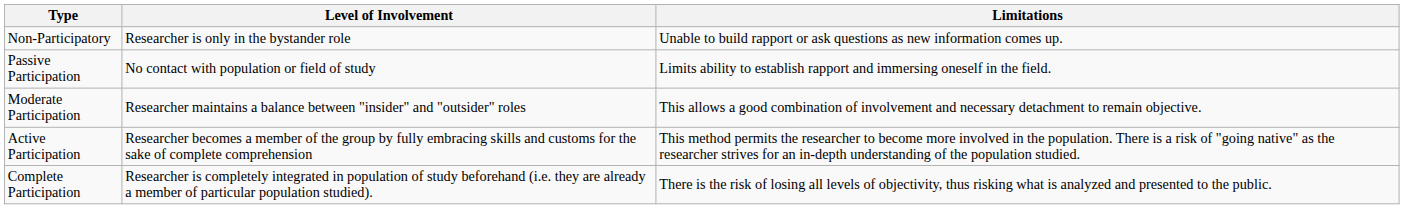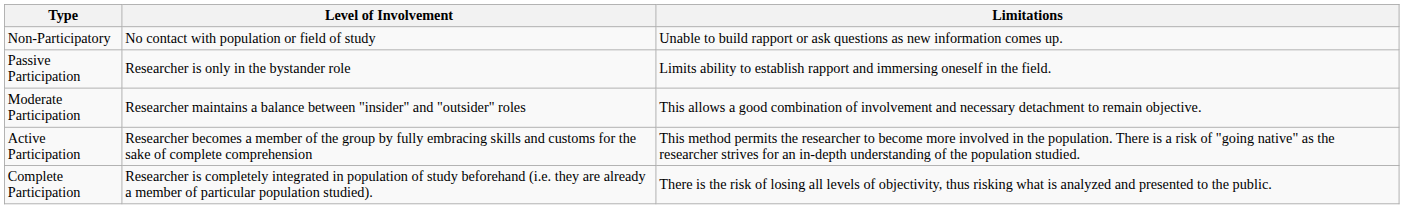 <table class="wikitable">
 <tr>
 <th>Type</th>
 <th>Level of Involvement</th>
 <th>Limitations</th>
 </tr>
 <tr>
 <td>Non-Participatory</td>
-<td>Researcher is only in the bystander role</td>
+<td>No contact with population or field of study</td>
 <td>Unable to build rapport or ask questions as new information comes up.</td>
 </tr>
 <tr>
 <td>Passive Participation</td>
-<td>No contact with population or field of study</td>
+<td>Researcher is only in the bystander role</td>
 <td>Limits ability to establish rapport and immersing oneself in the field.</td>
 </tr>
 <tr>
 <td>Moderate Participation</td>
 <td>Researcher maintains a balance between "insider" and "outsider" roles</td>
 <td>This allows a good combination of involvement and necessary detachment to remain objective.</td>
 </tr>
 <tr>
 <td>Active Participation</td>
 <td>Researcher becomes a member of the group by fully embracing skills and customs for the sake of complete comprehension</td>
 <td>This method permits the researcher to become more involved in the population. There is a risk of "going native" as the researcher strives for an in-depth understanding of the population studied.</td>
 </tr>
 <tr>
 <td>Complete Participation</td>
 <td>Researcher is completely integrated in population of study beforehand (i.e. they are already a member of particular population studied).</td>
 <td>There is the risk of losing all levels of objectivity, thus risking what is analyzed and presented to the public.</td>
 </tr>
 </table>
